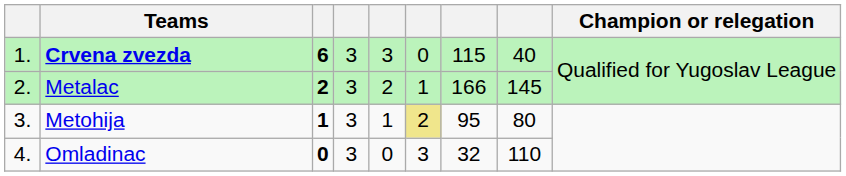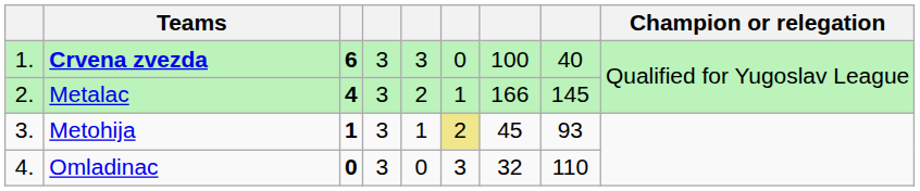 <table class="wikitable" style="text-align: center;">
 <tr>
 <th width=20></th>
 <th width=200>Teams</th>
 <th></th>
 <th width=20></th>
 <th width=20></th>
 <th width=20></th>
 <th width=35></th>
 <th width=35></th>
 <th>Champion or relegation</th>
 </tr>
 <tr bgcolor=#BBF3BB>
 <td>1.</td>
 <td style="text-align:left;"><strong><a href='#'>Crvena zvezda</a></strong></td>
 <td><strong>6</strong></td>
 <td>3</td>
 <td>3</td>
 <td>0</td>
-<td>115</td>
+<td>100</td>
 <td>40</td>
 <td rowspan=2>Qualified for Yugoslav League</td>
 </tr>
 <tr bgcolor=#BBF3BB>
 <td>2.</td>
 <td style="text-align:left;"><a href='#'>Metalac</a></td>
-<td><strong>2</strong></td>
+<td><strong>4</strong></td>
 <td>3</td>
 <td>2</td>
 <td>1</td>
 <td>166</td>
 <td>145</td>
 </tr>
 <tr>
 <td>3.</td>
 <td style="text-align:left;"><a href='#'>Metohija</a></td>
 <td><strong>1</strong></td>
 <td>3</td>
 <td>1</td>
 <td style="background: khaki;">2</td>
-<td>95</td>
-<td>80</td>
+<td>45</td>
+<td>93</td>
 </tr>
 <tr>
 <td>4.</td>
 <td style="text-align:left;"><a href='#'>Omladinac</a></td>
 <td><strong>0</strong></td>
 <td>3</td>
 <td>0</td>
 <td>3</td>
 <td>32</td>
 <td>110</td>
 </tr>
 </table>
